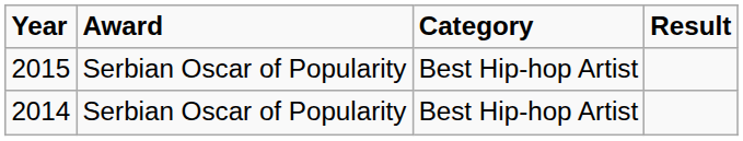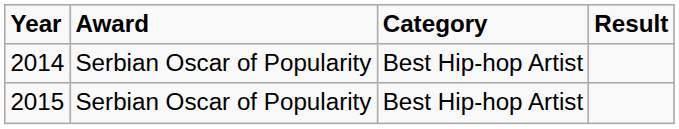 <table class="sortable wikitable" style="font-size:97%;">
 <tr>
 <td><strong>Year</strong></td>
 <td><strong>Award</strong></td>
 <td><strong>Category</strong></td>
 <td><strong>Result</strong></td>
 </tr>
 <tr>
+<td>2014</td>
+<td>Serbian Oscar of Popularity</td>
+<td>Best Hip-hop Artist</td>
+<td></td>
+</tr>
+<tr>
 <td>2015</td>
 <td>Serbian Oscar of Popularity</td>
 <td>Best Hip-hop Artist</td>
 <td></td>
 </tr>
-<tr>
-<td>2014</td>
-<td>Serbian Oscar of Popularity</td>
-<td>Best Hip-hop Artist</td>
-<td></td>
-</tr>
 </table>
